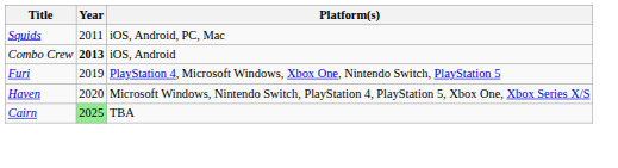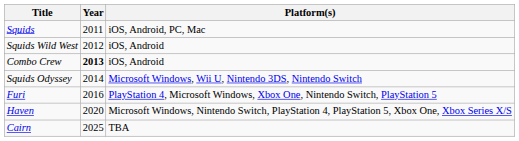 <table class="wikitable sortable" border="1">
 <tr>
 <th>Title</th>
 <th>Year</th>
 <th>Platform(s)</th>
 </tr>
 <tr>
 <td><em><a href='#'>Squids</a></em></td>
 <td>2011</td>
 <td>iOS, Android, PC, Mac</td>
 </tr>
 <tr>
+<td><em>Squids Wild West</em></td>
+<td>2012</td>
+<td>iOS, Android</td>
+</tr>
+<tr>
 <td><em>Combo Crew</em></td>
 <td><strong>2013</strong></td>
 <td>iOS, Android</td>
 </tr>
 <tr>
+<td><em>Squids Odyssey</em></td>
+<td>2014</td>
+<td><a href='#'>Microsoft Windows</a>, <a href='#'>Wii U</a>, <a href='#'>Nintendo 3DS</a>, <a href='#'>Nintendo Switch</a></td>
+</tr>
+<tr>
 <td><em><a href='#'>Furi</a></em></td>
-<td>2019</td>
+<td>2016</td>
 <td><a href='#'>PlayStation 4</a>, Microsoft Windows, <a href='#'>Xbox One</a>, Nintendo Switch, <a href='#'>PlayStation 5</a></td>
 </tr>
 <tr>
 <td><em><a href='#'>Haven</a></em></td>
 <td>2020</td>
 <td>Microsoft Windows, Nintendo Switch, PlayStation 4, PlayStation 5, Xbox One, <a href='#'>Xbox Series X/S</a></td>
 </tr>
 <tr>
 <td><em><a href='#'>Cairn</a></em></td>
-<td style="background: lightgreen;">2025</td>
+<td>2025</td>
 <td>TBA</td>
 </tr>
 </table>
